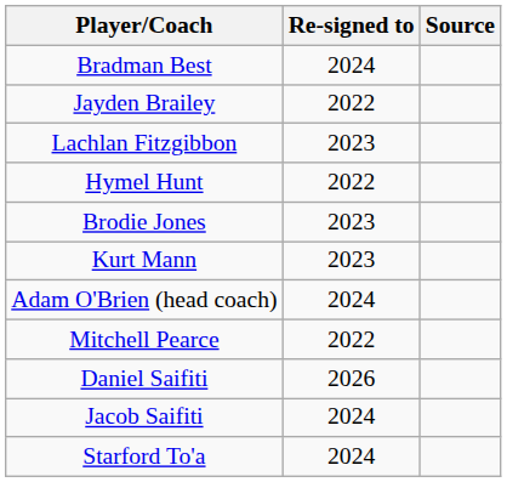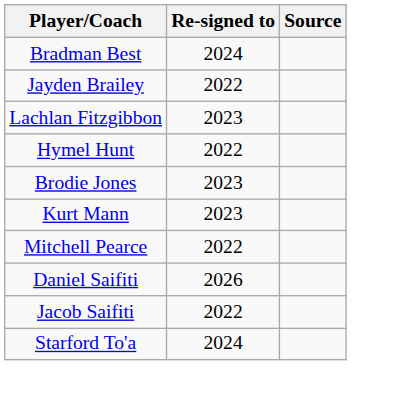 <table class="wikitable sortable" style="text-align: center; font-size:90%">
 <tr style="background:#efefef;">
 <th>Player/Coach</th>
 <th>Re-signed to</th>
 <th>Source</th>
 </tr>
 <tr>
 <td><a href='#'>Bradman Best</a></td>
 <td>2024</td>
 <td></td>
 </tr>
 <tr>
 <td><a href='#'>Jayden Brailey</a></td>
 <td>2022</td>
 <td></td>
 </tr>
 <tr>
 <td><a href='#'>Lachlan Fitzgibbon</a></td>
 <td>2023</td>
 <td></td>
 </tr>
 <tr>
 <td><a href='#'>Hymel Hunt</a></td>
 <td>2022</td>
 <td></td>
 </tr>
 <tr>
 <td><a href='#'>Brodie Jones</a></td>
 <td>2023</td>
 <td></td>
 </tr>
 <tr>
 <td><a href='#'>Kurt Mann</a></td>
 <td>2023</td>
 <td></td>
 </tr>
 <tr>
-<td><a href='#'>Adam O'Brien</a> (head coach)</td>
-<td>2024</td>
-<td></td>
-</tr>
-<tr>
 <td><a href='#'>Mitchell Pearce</a></td>
 <td>2022</td>
 <td></td>
 </tr>
 <tr>
 <td><a href='#'>Daniel Saifiti</a></td>
 <td>2026</td>
 <td></td>
 </tr>
 <tr>
 <td><a href='#'>Jacob Saifiti</a></td>
-<td>2024</td>
+<td>2022</td>
 <td></td>
 </tr>
 <tr>
 <td><a href='#'>Starford To'a</a></td>
 <td>2024</td>
 <td></td>
 </tr>
 </table>
